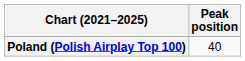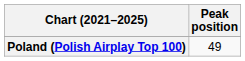 <table class="wikitable sortable plainrowheaders" style="text-align:center">
 <tr>
 <th scope="col">Chart (2021–2025)</th>
 <th scope="col">Peak<br>position</th>
 </tr>
 <tr>
 </tr>
 <tr>
 <th scope="row">Poland (<a href='#'>Polish Airplay Top 100</a>)</th>
-<td>40</td>
+<td>49</td>
 </tr>
 </table>
